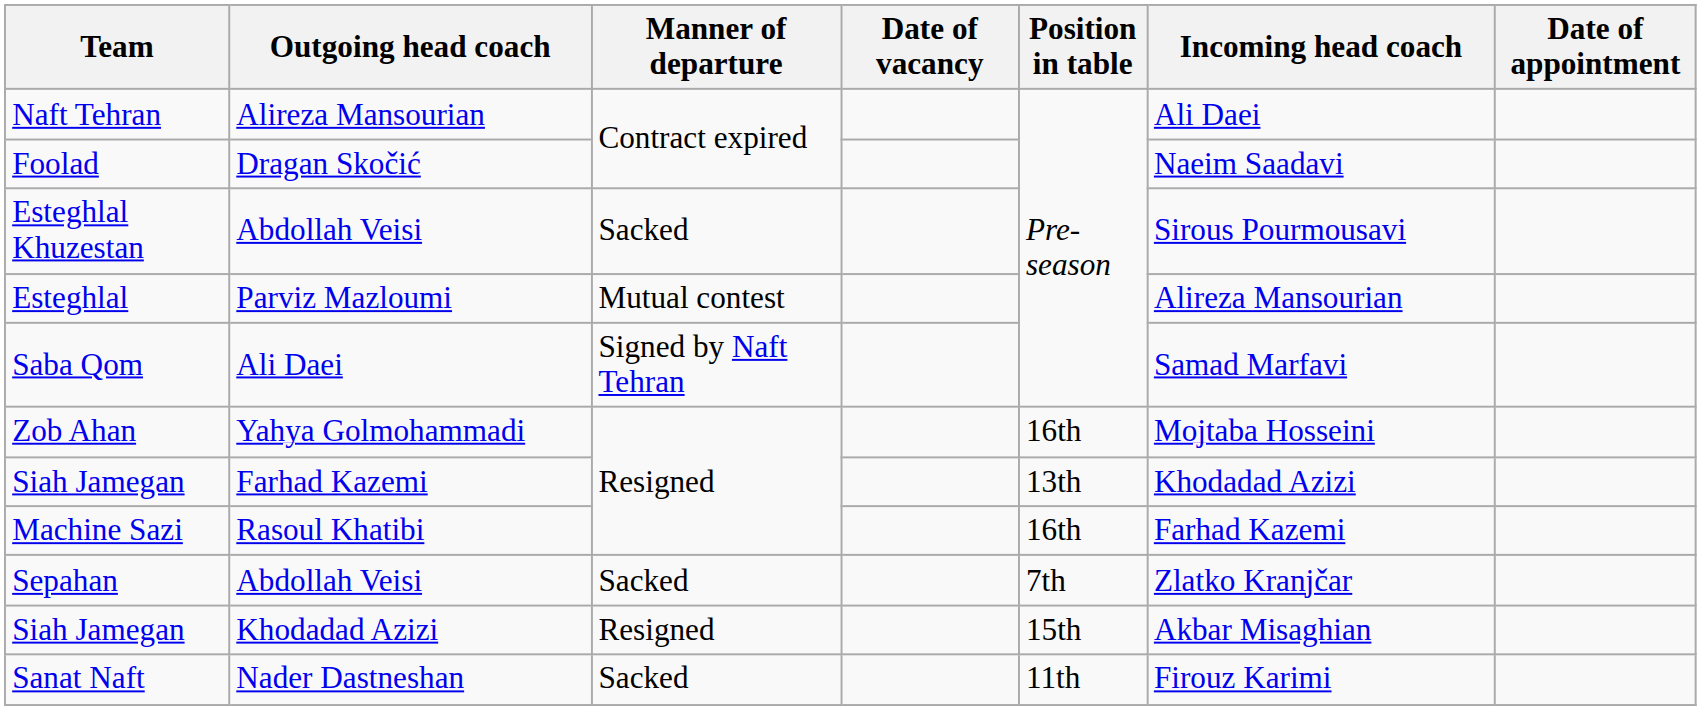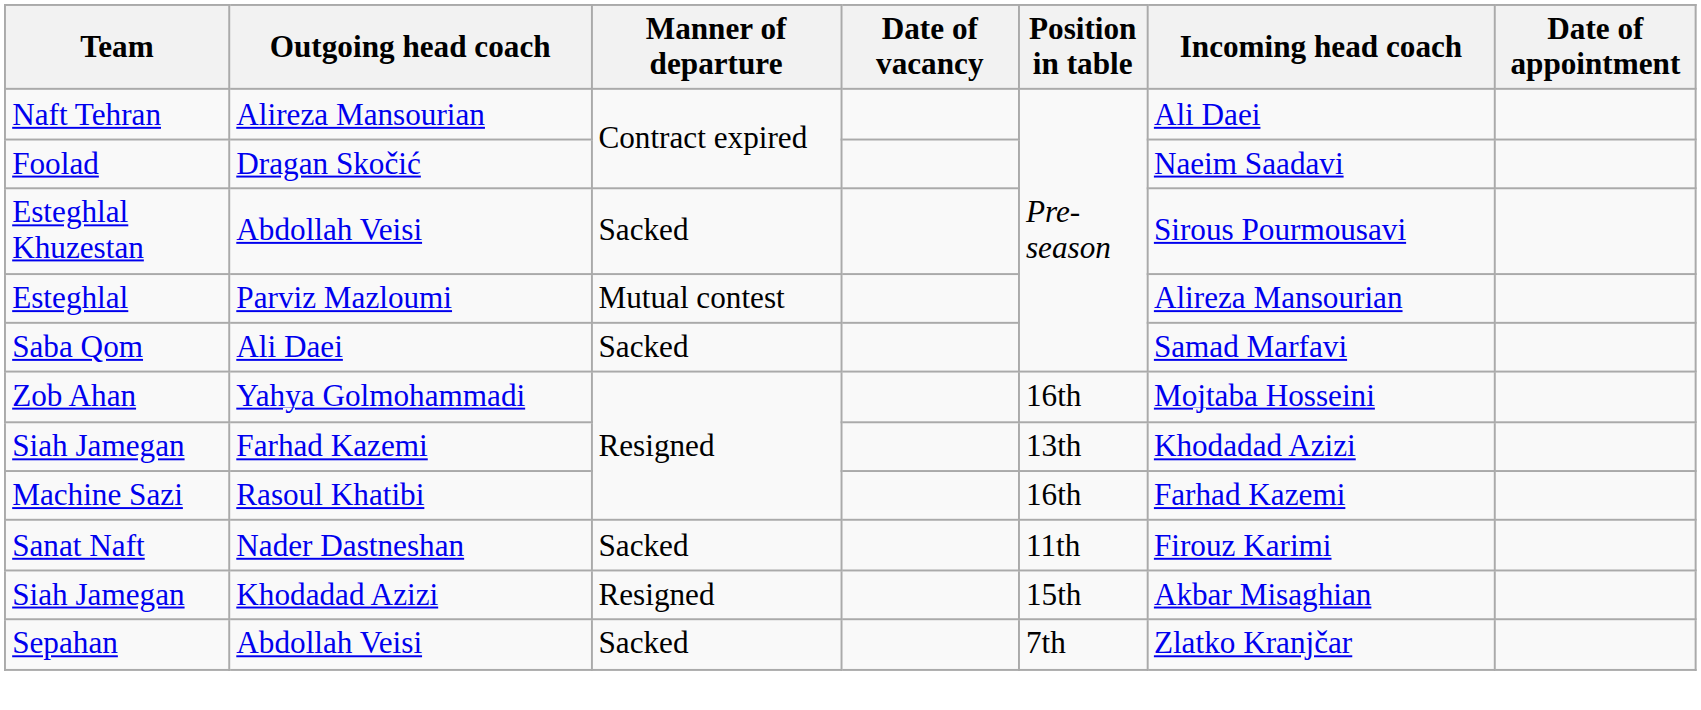 <table class="wikitable">
 <tr>
 <th width=130>Team</th>
 <th width=220>Outgoing head coach</th>
 <th width=150>Manner of departure</th>
 <th width=100>Date of vacancy</th>
 <th width=60>Position in table</th>
 <th width=220>Incoming head coach</th>
 <th width=100>Date of appointment</th>
 </tr>
 <tr>
 <td><a href='#'>Naft Tehran</a></td>
 <td> <a href='#'>Alireza Mansourian</a></td>
 <td rowspan="2">Contract expired</td>
 <td></td>
 <td rowspan="5"><em>Pre-season</em></td>
 <td> <a href='#'>Ali Daei</a></td>
 <td></td>
 </tr>
 <tr>
 <td><a href='#'>Foolad</a></td>
 <td> <a href='#'>Dragan Skočić</a></td>
 <td></td>
 <td> <a href='#'>Naeim Saadavi</a></td>
 <td></td>
 </tr>
 <tr>
 <td><a href='#'>Esteghlal Khuzestan</a></td>
 <td> <a href='#'>Abdollah Veisi</a></td>
 <td>Sacked</td>
 <td></td>
 <td> <a href='#'>Sirous Pourmousavi</a></td>
 <td></td>
 </tr>
 <tr>
 <td><a href='#'>Esteghlal</a></td>
 <td> <a href='#'>Parviz Mazloumi</a></td>
 <td>Mutual contest</td>
 <td></td>
 <td> <a href='#'>Alireza Mansourian</a></td>
 <td></td>
 </tr>
 <tr>
 <td><a href='#'>Saba Qom</a></td>
 <td> <a href='#'>Ali Daei</a></td>
-<td>Signed by <a href='#'>Naft Tehran</a></td>
+<td>Sacked</td>
 <td></td>
 <td> <a href='#'>Samad Marfavi</a></td>
 <td></td>
 </tr>
 <tr>
 <td><a href='#'>Zob Ahan</a></td>
 <td> <a href='#'>Yahya Golmohammadi</a></td>
 <td rowspan="3">Resigned</td>
 <td></td>
 <td>16th</td>
 <td> <a href='#'>Mojtaba Hosseini</a></td>
 <td></td>
 </tr>
 <tr>
 <td><a href='#'>Siah Jamegan</a></td>
 <td> <a href='#'>Farhad Kazemi</a></td>
 <td></td>
 <td>13th</td>
 <td> <a href='#'>Khodadad Azizi</a></td>
 <td></td>
 </tr>
 <tr>
 <td><a href='#'>Machine Sazi</a></td>
 <td> <a href='#'>Rasoul Khatibi</a></td>
 <td></td>
 <td>16th</td>
 <td> <a href='#'>Farhad Kazemi</a></td>
 <td></td>
 </tr>
 <tr>
-<td><a href='#'>Sepahan</a></td>
-<td> <a href='#'>Abdollah Veisi</a></td>
-<td rowspan="1">Sacked</td>
+<td><a href='#'>Sanat Naft</a></td>
+<td> <a href='#'>Nader Dastneshan</a></td>
+<td>Sacked</td>
 <td></td>
-<td>7th</td>
-<td> <a href='#'>Zlatko Kranjčar</a></td>
+<td>11th</td>
+<td> <a href='#'>Firouz Karimi</a></td>
 <td></td>
 </tr>
 <tr>
 <td><a href='#'>Siah Jamegan</a></td>
 <td> <a href='#'>Khodadad Azizi</a></td>
 <td rowspan="1">Resigned</td>
 <td></td>
 <td>15th</td>
 <td> <a href='#'>Akbar Misaghian</a></td>
 <td></td>
 </tr>
 <tr>
-<td><a href='#'>Sanat Naft</a></td>
-<td> <a href='#'>Nader Dastneshan</a></td>
-<td>Sacked</td>
+<td><a href='#'>Sepahan</a></td>
+<td> <a href='#'>Abdollah Veisi</a></td>
+<td rowspan="1">Sacked</td>
 <td></td>
-<td>11th</td>
-<td> <a href='#'>Firouz Karimi</a></td>
+<td>7th</td>
+<td> <a href='#'>Zlatko Kranjčar</a></td>
 <td></td>
 </tr>
 </table>
